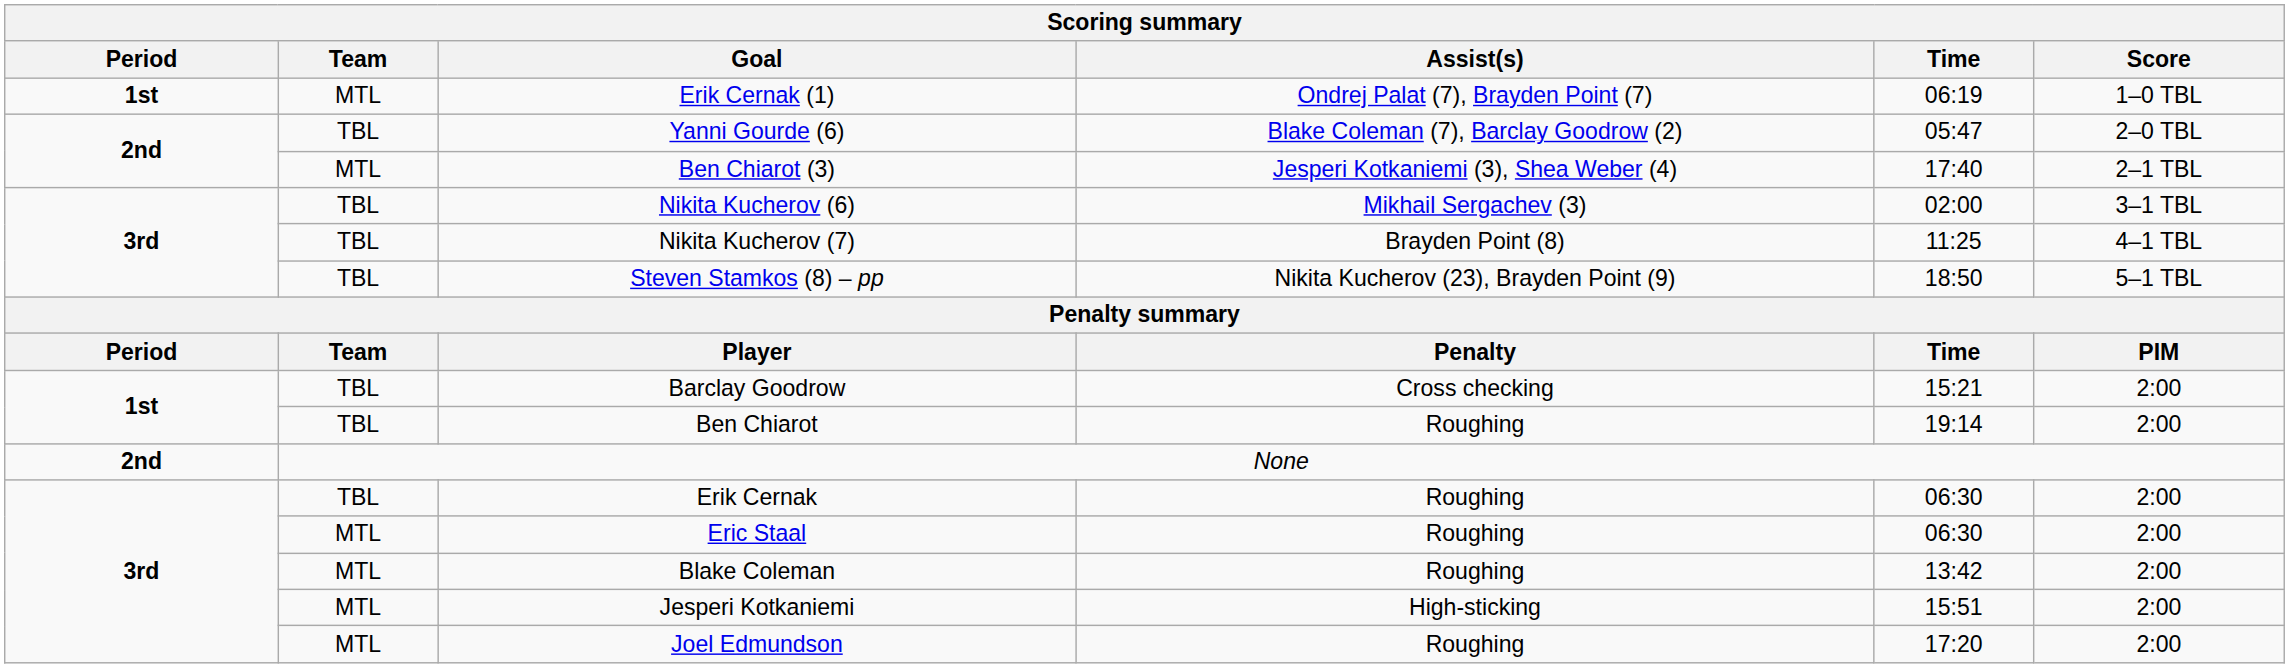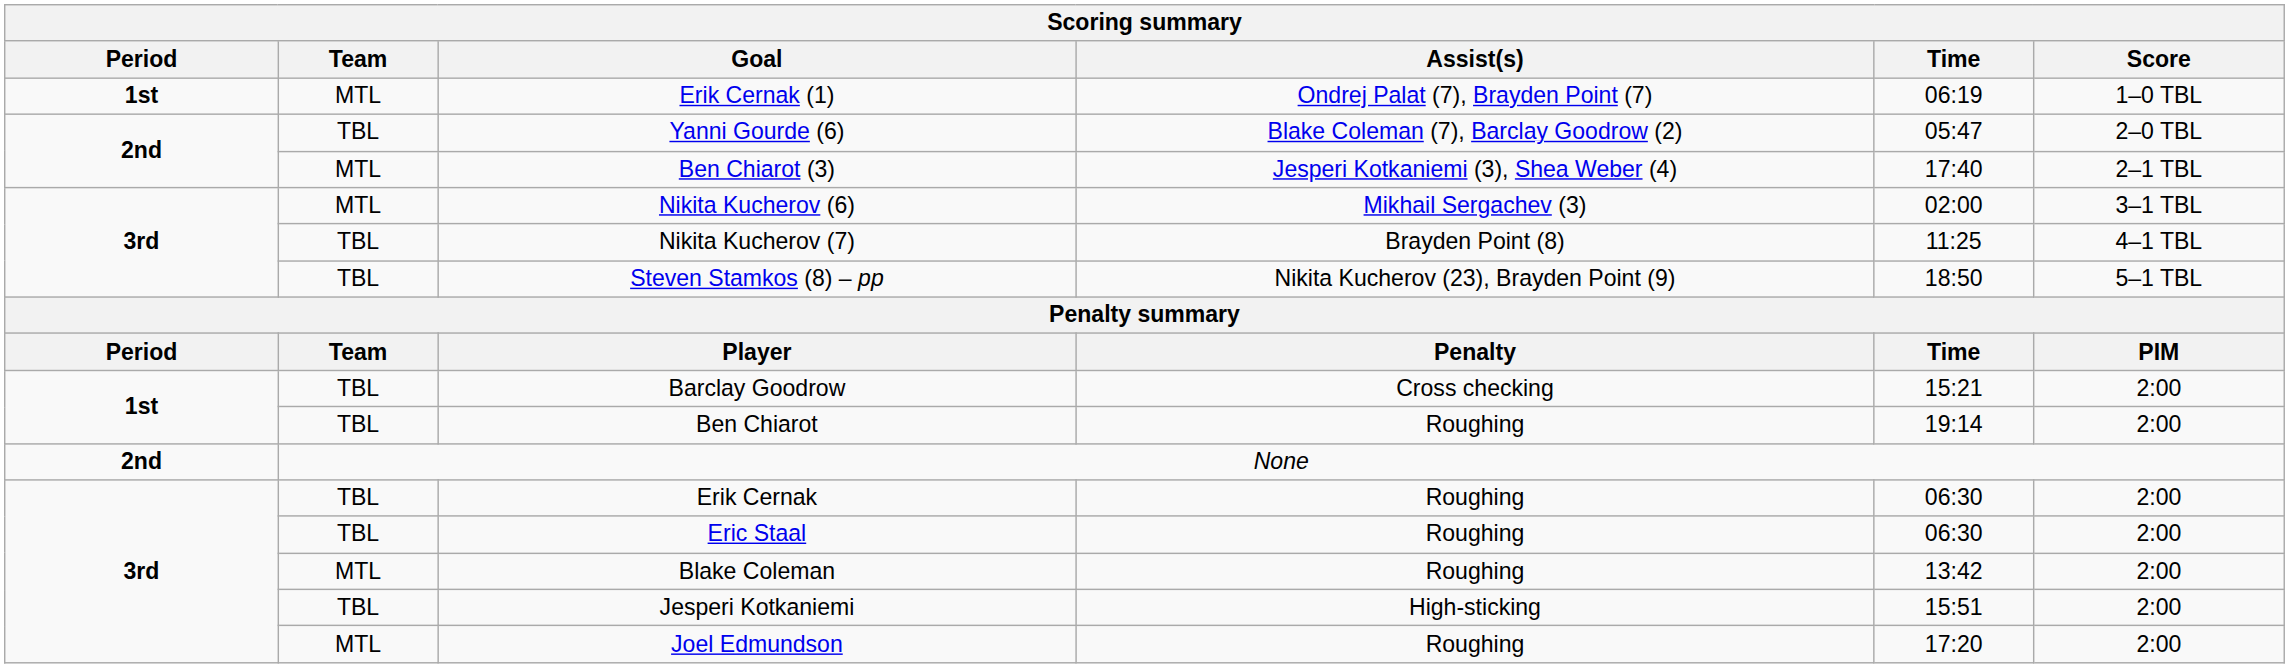 <table class="wikitable" style="text-align:center; width:100%;">
 <tr>
 <th colspan="6">Scoring summary</th>
 </tr>
 <tr>
 <th style="width:12%;">Period</th>
 <th style="width:7%;">Team</th>
 <th style="width:28%;">Goal</th>
 <th style="width:35%;">Assist(s)</th>
 <th style="width:7%;">Time</th>
 <th style="width:11%;">Score</th>
 </tr>
 <tr>
 <td rowspan="1"><strong>1st</strong></td>
 <td>MTL</td>
 <td><a href='#'>Erik Cernak</a> (1)</td>
 <td><a href='#'>Ondrej Palat</a> (7), <a href='#'>Brayden Point</a> (7)</td>
 <td>06:19</td>
 <td>1–0 TBL</td>
 </tr>
 <tr>
 <td rowspan="2"><strong>2nd</strong></td>
 <td>TBL</td>
 <td><a href='#'>Yanni Gourde</a> (6)</td>
 <td><a href='#'>Blake Coleman</a> (7), <a href='#'>Barclay Goodrow</a> (2)</td>
 <td>05:47</td>
 <td>2–0 TBL</td>
 </tr>
 <tr>
 <td>MTL</td>
 <td><a href='#'>Ben Chiarot</a> (3)</td>
 <td><a href='#'>Jesperi Kotkaniemi</a> (3), <a href='#'>Shea Weber</a> (4)</td>
 <td>17:40</td>
 <td>2–1 TBL</td>
 </tr>
 <tr>
 <td rowspan="3"><strong>3rd</strong></td>
-<td>TBL</td>
+<td>MTL</td>
 <td><a href='#'>Nikita Kucherov</a> (6)</td>
 <td><a href='#'>Mikhail Sergachev</a> (3)</td>
 <td>02:00</td>
 <td>3–1 TBL</td>
 </tr>
 <tr>
 <td>TBL</td>
 <td>Nikita Kucherov (7)</td>
 <td>Brayden Point (8)</td>
 <td>11:25</td>
 <td>4–1 TBL</td>
 </tr>
 <tr>
 <td>TBL</td>
 <td><a href='#'>Steven Stamkos</a> (8) – <em>pp</em></td>
 <td>Nikita Kucherov (23), Brayden Point (9)</td>
 <td>18:50</td>
 <td>5–1 TBL</td>
 </tr>
 <tr>
 <th colspan="6">Penalty summary</th>
 </tr>
 <tr>
 <th style="width:12%;">Period</th>
 <th style="width:7%;">Team</th>
 <th style="width:28%;">Player</th>
 <th style="width:35%;">Penalty</th>
 <th style="width:7%;">Time</th>
 <th style="width:11%;">PIM</th>
 </tr>
 <tr>
 <td rowspan="2"><strong>1st</strong></td>
 <td>TBL</td>
 <td>Barclay Goodrow</td>
 <td>Cross checking</td>
 <td>15:21</td>
 <td>2:00</td>
 </tr>
 <tr>
 <td>TBL</td>
 <td>Ben Chiarot</td>
 <td>Roughing</td>
 <td>19:14</td>
 <td>2:00</td>
 </tr>
 <tr>
 <td><strong>2nd</strong></td>
 <td colspan="5"><em>None</em></td>
 </tr>
 <tr>
 <td rowspan="5"><strong>3rd</strong></td>
 <td>TBL</td>
 <td>Erik Cernak</td>
 <td>Roughing</td>
 <td>06:30</td>
 <td>2:00</td>
 </tr>
 <tr>
-<td>MTL</td>
+<td>TBL</td>
 <td><a href='#'>Eric Staal</a></td>
 <td>Roughing</td>
 <td>06:30</td>
 <td>2:00</td>
 </tr>
 <tr>
 <td>MTL</td>
 <td>Blake Coleman</td>
 <td>Roughing</td>
 <td>13:42</td>
 <td>2:00</td>
 </tr>
 <tr>
-<td>MTL</td>
+<td>TBL</td>
 <td>Jesperi Kotkaniemi</td>
 <td>High-sticking</td>
 <td>15:51</td>
 <td>2:00</td>
 </tr>
 <tr>
 <td>MTL</td>
 <td><a href='#'>Joel Edmundson</a></td>
 <td>Roughing</td>
 <td>17:20</td>
 <td>2:00</td>
 </tr>
 </table>
